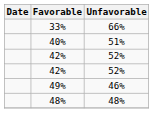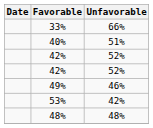 <table class="wikitable floatright">
 <tr>
 <th>Date</th>
 <th>Favorable</th>
 <th>Unfavorable</th>
 </tr>
 <tr>
 <td></td>
 <td align="center">33%</td>
 <td align="center">66%</td>
 </tr>
 <tr>
 <td></td>
 <td align="center">40%</td>
 <td align="center">51%</td>
 </tr>
 <tr>
 <td></td>
 <td align="center">42%</td>
 <td align="center">52%</td>
 </tr>
 <tr>
 <td></td>
 <td align="center">42%</td>
 <td align="center">52%</td>
 </tr>
 <tr>
 <td></td>
 <td align="center">49%</td>
 <td align="center">46%</td>
 </tr>
 <tr>
 <td></td>
+<td align="center">53%</td>
+<td align="center">42%</td>
+</tr>
+<tr>
+<td></td>
 <td align="center">48%</td>
 <td align="center">48%</td>
 </tr>
 <tr>
 </tr>
 </table>
